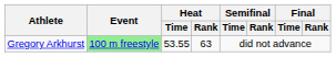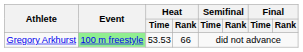 <table class=wikitable style="font-size:90%">
 <tr>
 <th rowspan="2">Athlete</th>
 <th rowspan="2">Event</th>
 <th colspan="2">Heat</th>
 <th colspan="2">Semifinal</th>
 <th colspan="2">Final</th>
 </tr>
 <tr style="font-size:95%">
 <th>Time</th>
 <th>Rank</th>
 <th>Time</th>
 <th>Rank</th>
 <th>Time</th>
 <th>Rank</th>
 </tr>
 <tr align=center>
 <td align=left><a href='#'>Gregory Arkhurst</a></td>
 <td align=left style="background: lightgreen;"><a href='#'>100 m freestyle</a></td>
-<td>53.55</td>
-<td>63</td>
+<td>53.53</td>
+<td>66</td>
 <td colspan=4>did not advance</td>
 </tr>
 </table>
